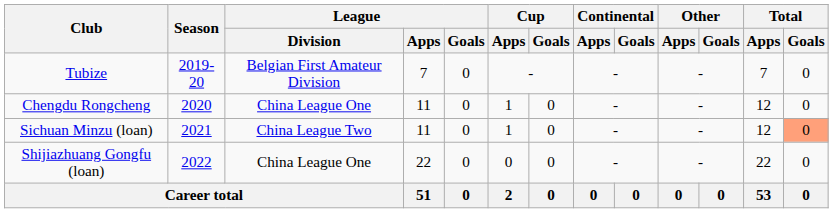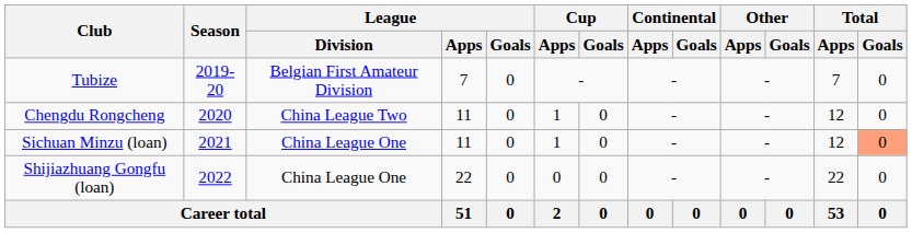 <table class="wikitable" style="text-align:center;">
 <tr>
 <th rowspan="2">Club</th>
 <th rowspan="2">Season</th>
 <th colspan="3">League</th>
 <th colspan="2">Cup</th>
 <th colspan="2">Continental</th>
 <th colspan="2">Other</th>
 <th colspan="2">Total</th>
 </tr>
 <tr>
 <th>Division</th>
 <th>Apps</th>
 <th>Goals</th>
 <th>Apps</th>
 <th>Goals</th>
 <th>Apps</th>
 <th>Goals</th>
 <th>Apps</th>
 <th>Goals</th>
 <th>Apps</th>
 <th>Goals</th>
 </tr>
 <tr>
 <td><a href='#'>Tubize</a></td>
 <td><a href='#'>2019-20</a></td>
 <td><a href='#'>Belgian First Amateur Division</a></td>
 <td>7</td>
 <td>0</td>
 <td colspan="2">-</td>
 <td colspan="2">-</td>
 <td colspan="2">-</td>
 <td>7</td>
 <td>0</td>
 </tr>
 <tr>
 <td><a href='#'>Chengdu Rongcheng</a></td>
 <td><a href='#'>2020</a></td>
-<td><a href='#'>China League One</a></td>
+<td><a href='#'>China League Two</a></td>
 <td>11</td>
 <td>0</td>
 <td>1</td>
 <td>0</td>
 <td colspan="2">-</td>
 <td colspan="2">-</td>
 <td>12</td>
 <td>0</td>
 </tr>
 <tr>
 <td><a href='#'>Sichuan Minzu</a> (loan)</td>
 <td><a href='#'>2021</a></td>
-<td><a href='#'>China League Two</a></td>
+<td><a href='#'>China League One</a></td>
 <td>11</td>
 <td>0</td>
 <td>1</td>
 <td>0</td>
 <td colspan="2">-</td>
 <td colspan="2">-</td>
 <td>12</td>
 <td style="background: lightsalmon;">0</td>
 </tr>
 <tr>
 <td><a href='#'>Shijiazhuang Gongfu</a> (loan)</td>
 <td><a href='#'>2022</a></td>
 <td>China League One</td>
 <td>22</td>
 <td>0</td>
 <td>0</td>
 <td>0</td>
 <td colspan="2">-</td>
 <td colspan="2">-</td>
 <td>22</td>
 <td>0</td>
 </tr>
 <tr>
 <th colspan=3>Career total</th>
 <th>51</th>
 <th>0</th>
 <th>2</th>
 <th>0</th>
 <th>0</th>
 <th>0</th>
 <th>0</th>
 <th>0</th>
 <th>53</th>
 <th>0</th>
 </tr>
 </table>
